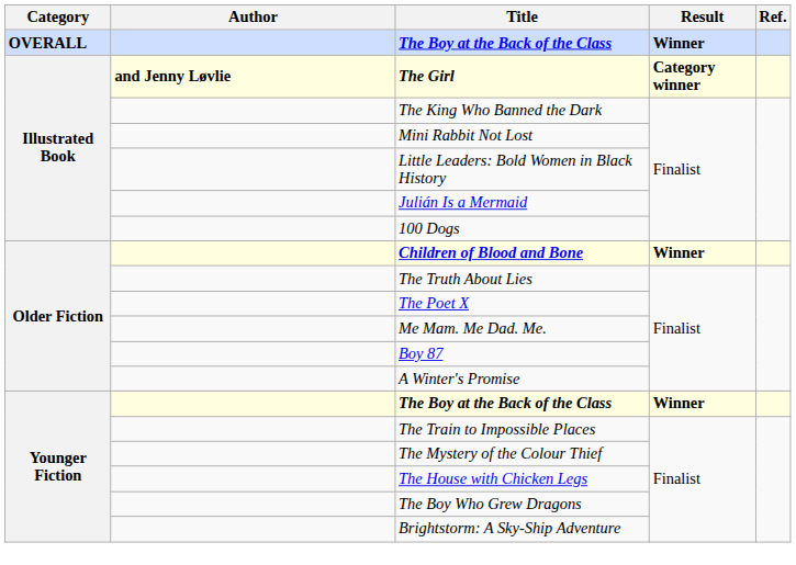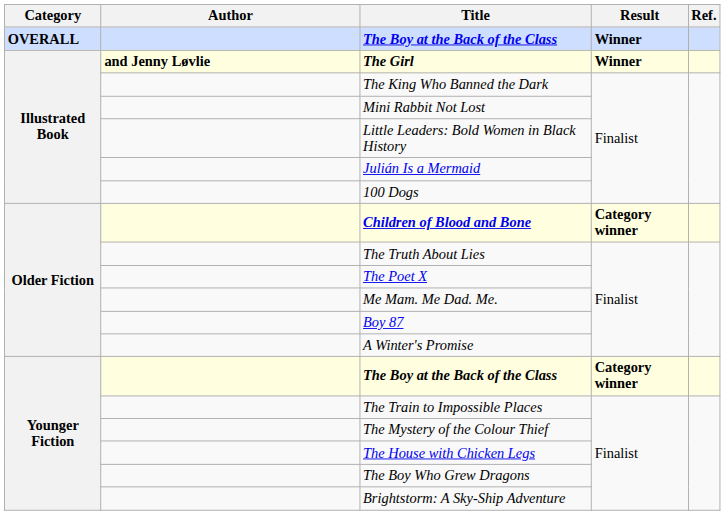 <table class="wikitable sortable">
 <tr>
 <th style="width:100px">Category</th>
 <th style="width:280px">Author</th>
 <th style="width:250px">Title</th>
 <th style="width:100px">Result</th>
 <th style="width:20px">Ref.</th>
 </tr>
 <tr style="background:#cddeff">
 <td><strong>OVERALL</strong></td>
 <td><strong></strong></td>
 <td><strong><em><a href='#'>The Boy at the Back of the Class</a></em></strong></td>
 <td><strong>Winner</strong></td>
 <td></td>
 </tr>
 <tr style="background:lightyellow;">
 <th rowspan="6">Illustrated Book</th>
 <td><strong> and Jenny Løvlie</strong></td>
 <td><strong><em>The Girl</em></strong></td>
-<td><strong>Category winner</strong></td>
+<td><strong>Winner</strong></td>
 <td></td>
 </tr>
 <tr>
 <td></td>
 <td><em>The King Who Banned the Dark</em></td>
 <td rowspan="5">Finalist</td>
 <td rowspan="5"></td>
 </tr>
 <tr>
 <td></td>
 <td><em>Mini Rabbit Not Lost</em></td>
 </tr>
 <tr>
 <td></td>
 <td><em>Little Leaders: Bold Women in Black History</em></td>
 </tr>
 <tr>
 <td></td>
 <td><em><a href='#'>Julián Is a Mermaid</a></em></td>
 </tr>
 <tr>
 <td></td>
 <td><em>100 Dogs</em></td>
 </tr>
 <tr style="background:lightyellow;">
 <th rowspan="6">Older Fiction</th>
 <td><strong></strong></td>
 <td><strong><em><a href='#'>Children of Blood and Bone</a></em></strong></td>
-<td><strong>Winner</strong></td>
+<td><strong>Category winner</strong></td>
 <td></td>
 </tr>
 <tr>
 <td></td>
 <td><em>The Truth About Lies</em></td>
 <td rowspan="5">Finalist</td>
 <td rowspan="5"></td>
 </tr>
 <tr>
 <td></td>
 <td><em><a href='#'>The Poet X</a></em></td>
 </tr>
 <tr>
 <td></td>
 <td><em>Me Mam. Me Dad. Me.</em></td>
 </tr>
 <tr>
 <td></td>
 <td><em><a href='#'>Boy 87</a></em></td>
 </tr>
 <tr>
 <td></td>
 <td><em>A Winter's Promise</em></td>
 </tr>
 <tr style="background:lightyellow;">
 <th rowspan="6">Younger Fiction</th>
 <td><strong></strong></td>
 <td><strong><em>The Boy at the Back of the Class</em></strong></td>
-<td><strong>Winner</strong></td>
+<td><strong>Category winner</strong></td>
 <td></td>
 </tr>
 <tr>
 <td></td>
 <td><em>The Train to Impossible Places</em></td>
 <td rowspan="5">Finalist</td>
 <td rowspan="5"></td>
 </tr>
 <tr>
 <td></td>
 <td><em>The Mystery of the Colour Thief</em></td>
 </tr>
 <tr>
 <td></td>
 <td><em><a href='#'>The House with Chicken Legs</a></em></td>
 </tr>
 <tr>
 <td></td>
 <td><em>The Boy Who Grew Dragons</em></td>
 </tr>
 <tr>
 <td></td>
 <td><em>Brightstorm: A Sky-Ship Adventure</em></td>
 </tr>
 </table>
